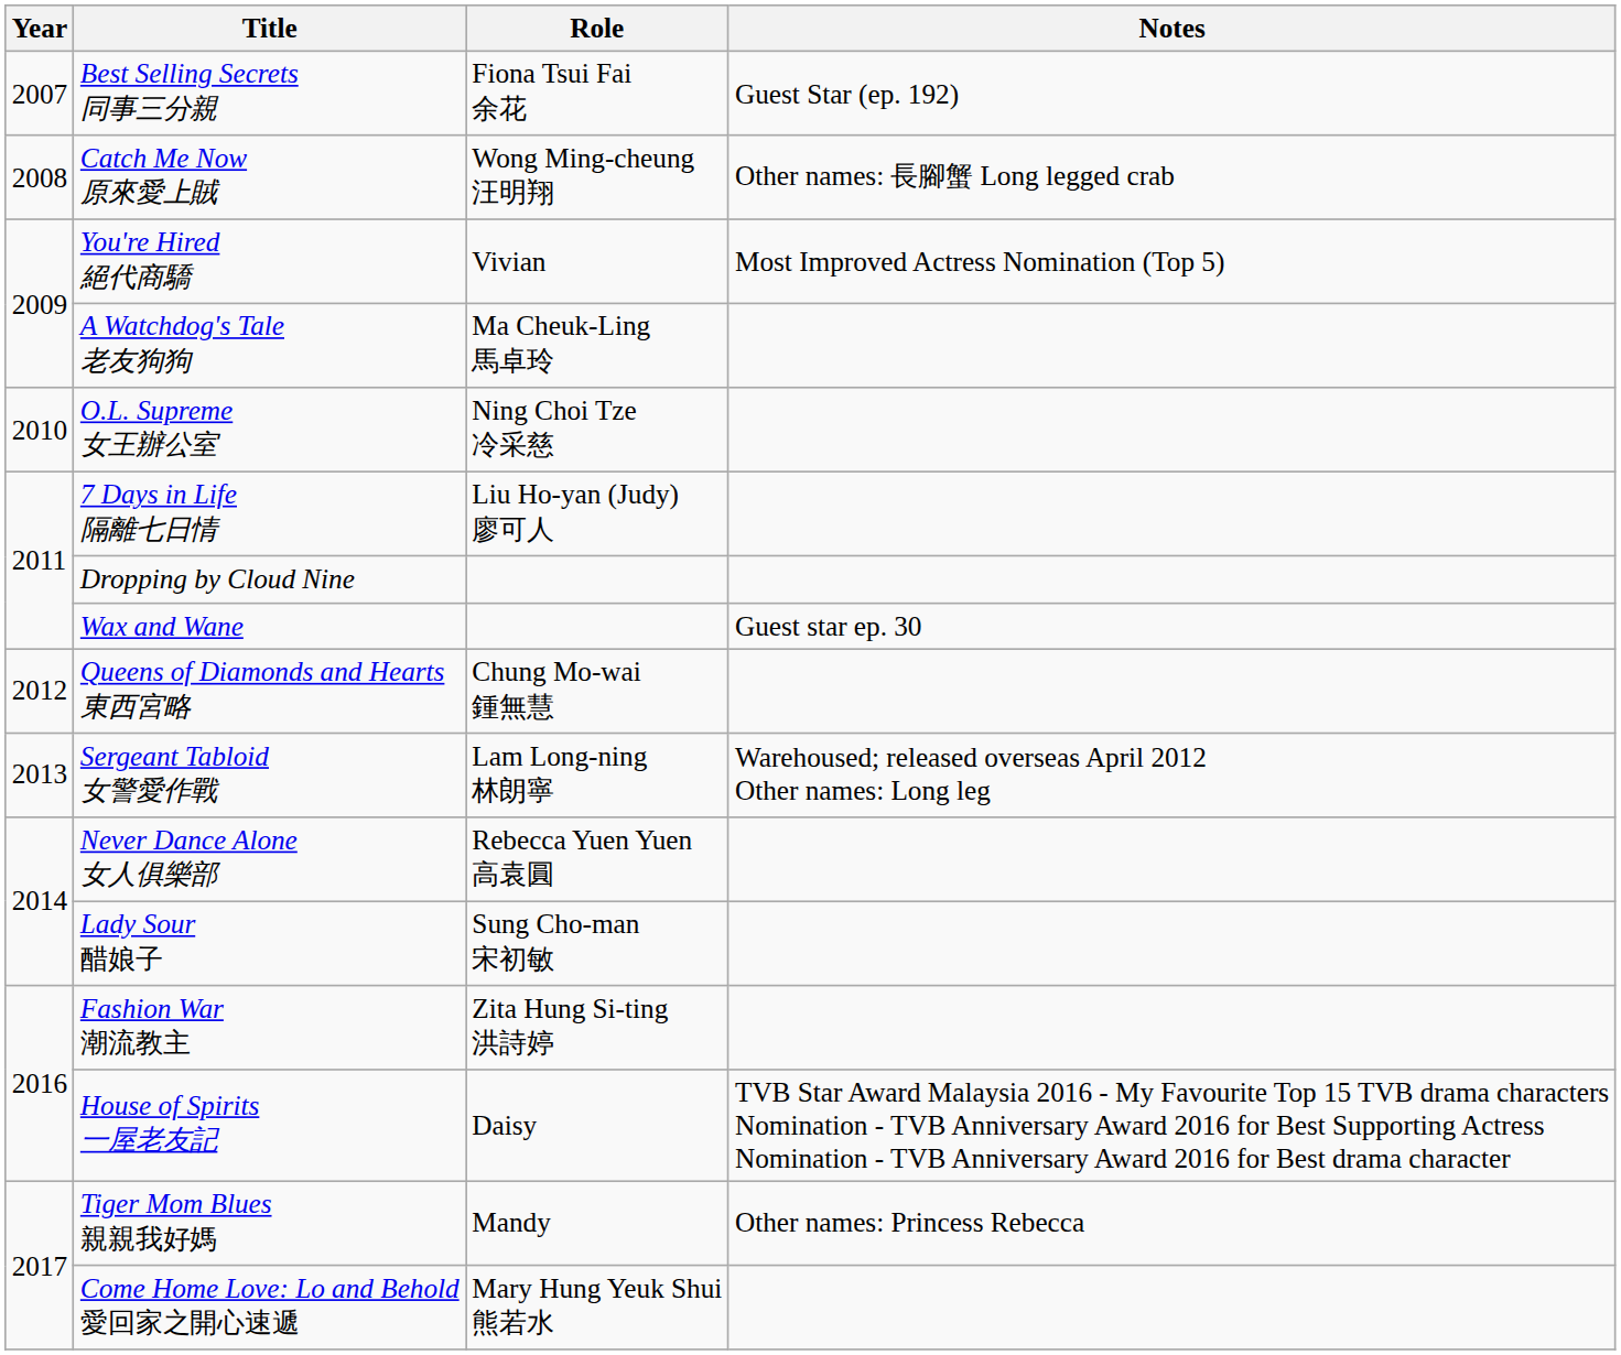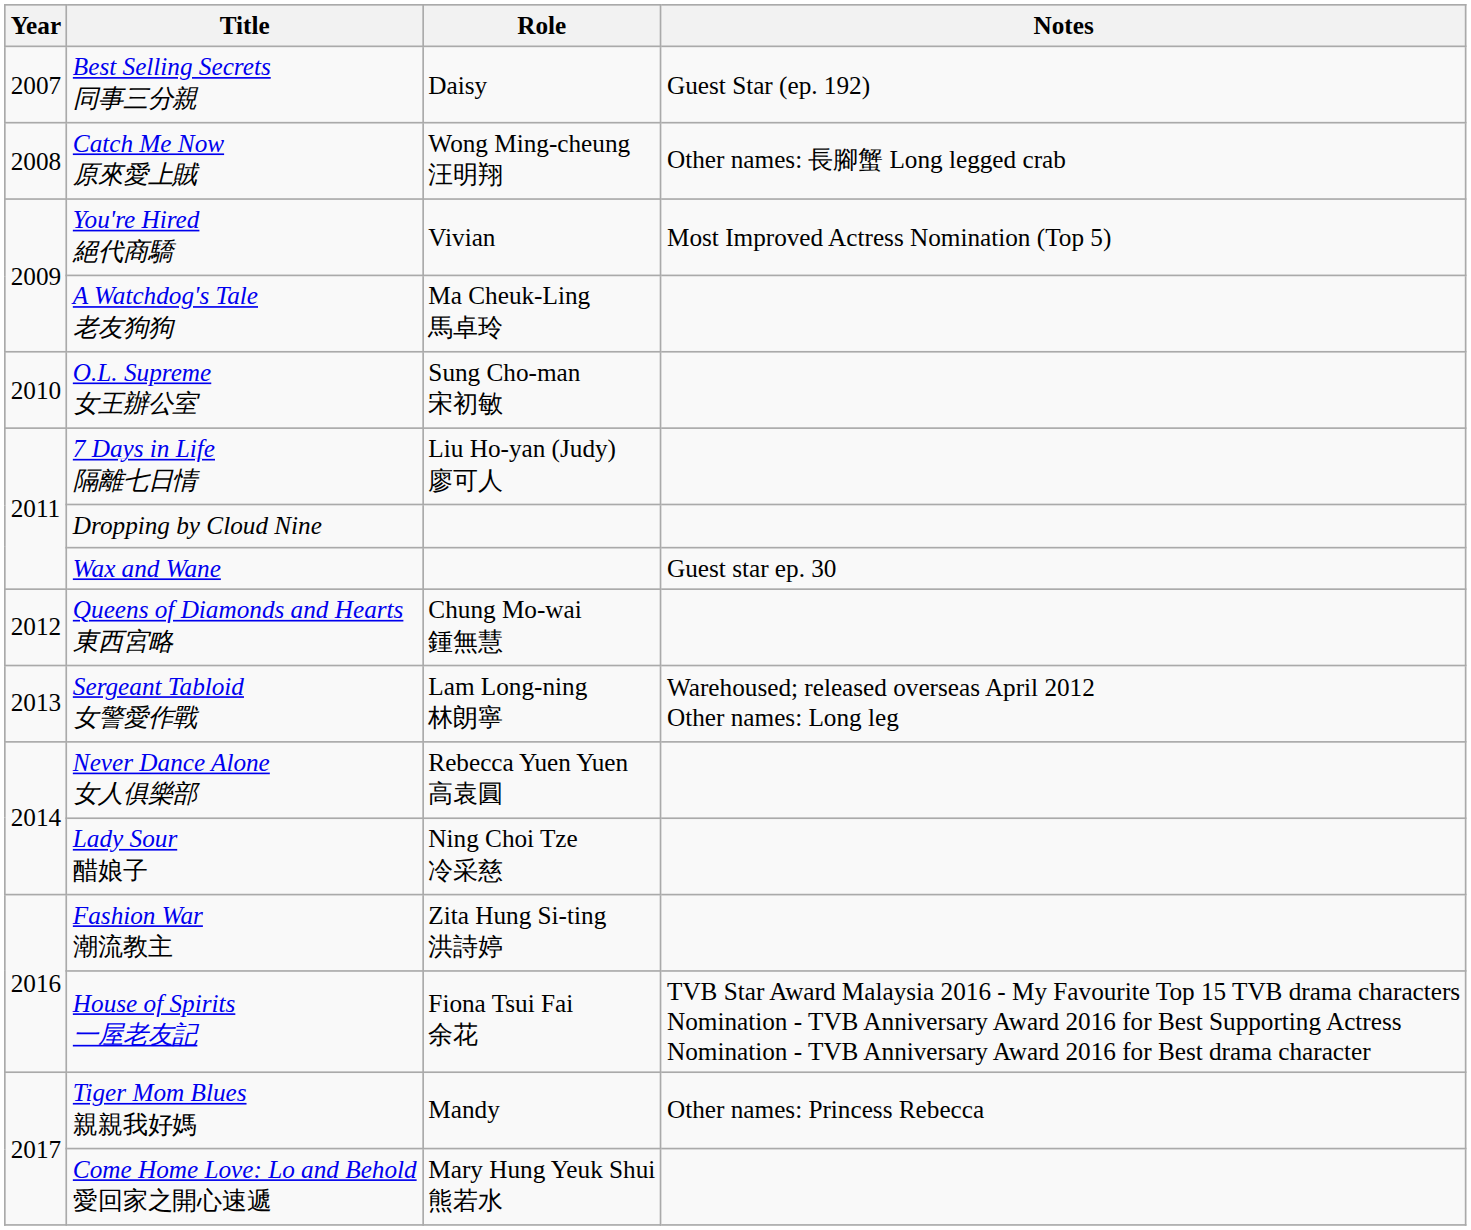 <table class="wikitable" style="font-size: 95%;">
 <tr>
 <th>Year</th>
 <th>Title</th>
 <th>Role</th>
 <th>Notes</th>
 </tr>
 <tr>
 <td>2007</td>
 <td><em><a href='#'>Best Selling Secrets</a><br>同事三分親</em></td>
-<td>Fiona Tsui Fai<br>余花</td>
+<td>Daisy</td>
 <td>Guest Star (ep. 192)</td>
 </tr>
 <tr>
 <td>2008</td>
 <td><em><a href='#'>Catch Me Now</a><br>原來愛上賊</em></td>
 <td>Wong Ming-cheung<br>汪明翔</td>
 <td>Other names: 長腳蟹 Long legged crab</td>
 </tr>
 <tr>
 <td rowspan=2>2009</td>
 <td><em><a href='#'>You're Hired</a><br>絕代商驕</em></td>
 <td>Vivian</td>
 <td>Most Improved Actress Nomination (Top 5)</td>
 </tr>
 <tr>
 <td><em><a href='#'>A Watchdog's Tale</a><br>老友狗狗</em></td>
 <td>Ma Cheuk-Ling<br>馬卓玲</td>
 <td></td>
 </tr>
 <tr>
 <td>2010</td>
 <td><em><a href='#'>O.L. Supreme</a><br>女王辦公室</em></td>
-<td>Ning Choi Tze<br>冷采慈</td>
+<td>Sung Cho-man<br>宋初敏</td>
 <td></td>
 </tr>
 <tr>
 <td rowspan=3>2011</td>
 <td><em><a href='#'>7 Days in Life</a><br>隔離七日情</em></td>
 <td>Liu Ho-yan (Judy)<br>廖可人</td>
 <td></td>
 </tr>
 <tr>
 <td><em>Dropping by Cloud Nine</em></td>
 <td></td>
 <td></td>
 </tr>
 <tr>
 <td><em><a href='#'>Wax and Wane</a></em></td>
 <td></td>
 <td>Guest star ep. 30</td>
 </tr>
 <tr>
 <td rowspan=1>2012</td>
 <td><em><a href='#'>Queens of Diamonds and Hearts</a><br>東西宮略</em></td>
 <td>Chung Mo-wai<br>鍾無慧</td>
 <td></td>
 </tr>
 <tr>
 <td>2013</td>
 <td><em><a href='#'>Sergeant Tabloid</a><br>女警愛作戰</em></td>
 <td>Lam Long-ning<br>林朗寧</td>
 <td>Warehoused; released overseas April 2012<br>Other names: Long leg</td>
 </tr>
 <tr>
 <td rowspan=2>2014</td>
 <td><em><a href='#'>Never Dance Alone</a><br>女人俱樂部</em></td>
 <td>Rebecca Yuen Yuen<br>高袁圓</td>
 <td></td>
 </tr>
 <tr>
 <td><em><a href='#'>Lady Sour</a></em><br>醋娘子</td>
-<td>Sung Cho-man<br>宋初敏</td>
+<td>Ning Choi Tze<br>冷采慈</td>
 <td></td>
 </tr>
 <tr>
 <td rowspan="2">2016</td>
 <td><em><a href='#'>Fashion War</a></em><br>潮流教主</td>
 <td>Zita Hung Si-ting<br>洪詩婷</td>
 <td></td>
 </tr>
 <tr>
 <td><em><a href='#'>House of Spirits<br>一屋老友記</a></em></td>
-<td>Daisy</td>
+<td>Fiona Tsui Fai<br>余花</td>
 <td>TVB Star Award Malaysia 2016 - My Favourite Top 15 TVB drama characters<br>Nomination - TVB Anniversary Award 2016 for Best Supporting Actress<br>Nomination - TVB Anniversary Award 2016 for Best drama character</td>
 </tr>
 <tr>
 <td rowspan="2">2017</td>
 <td><em><a href='#'>Tiger Mom Blues</a></em><br>親親我好媽</td>
 <td>Mandy</td>
 <td>Other names: Princess Rebecca</td>
 </tr>
 <tr>
 <td><em><a href='#'>Come Home Love: Lo and Behold</a></em><br>愛回家之開心速遞</td>
 <td>Mary Hung Yeuk Shui<br>熊若水</td>
 <td></td>
 </tr>
 </table>
